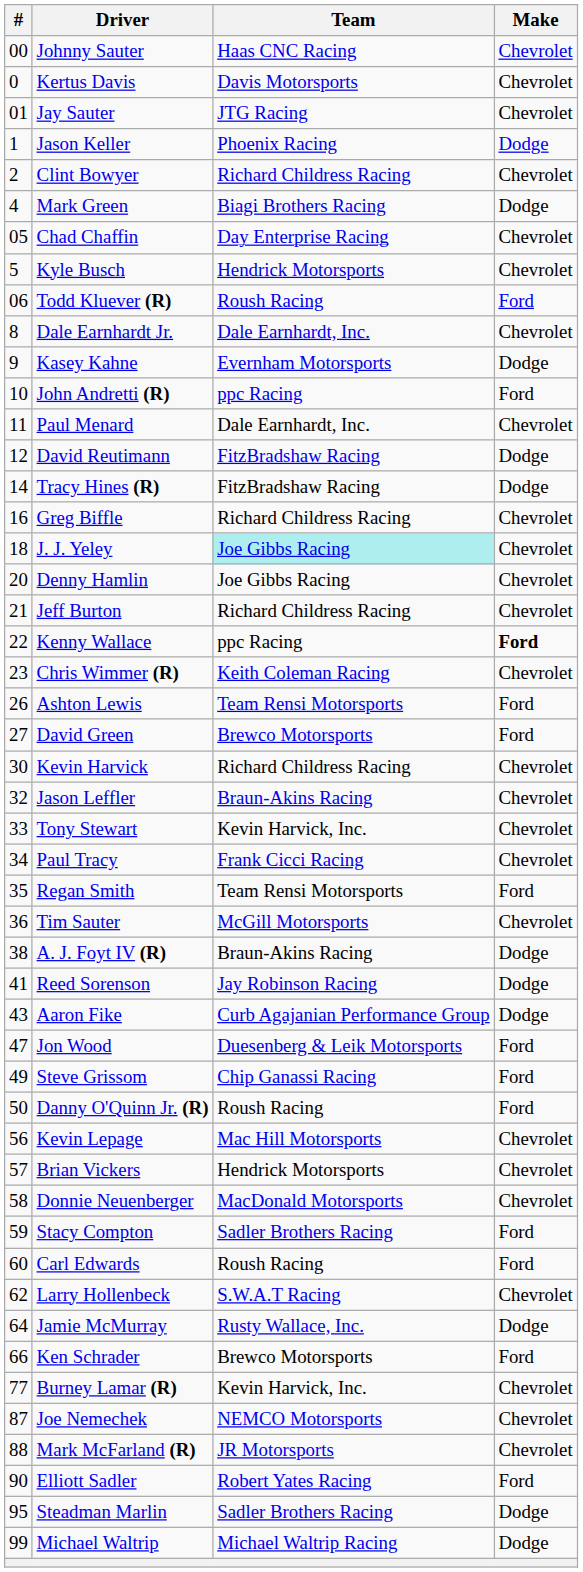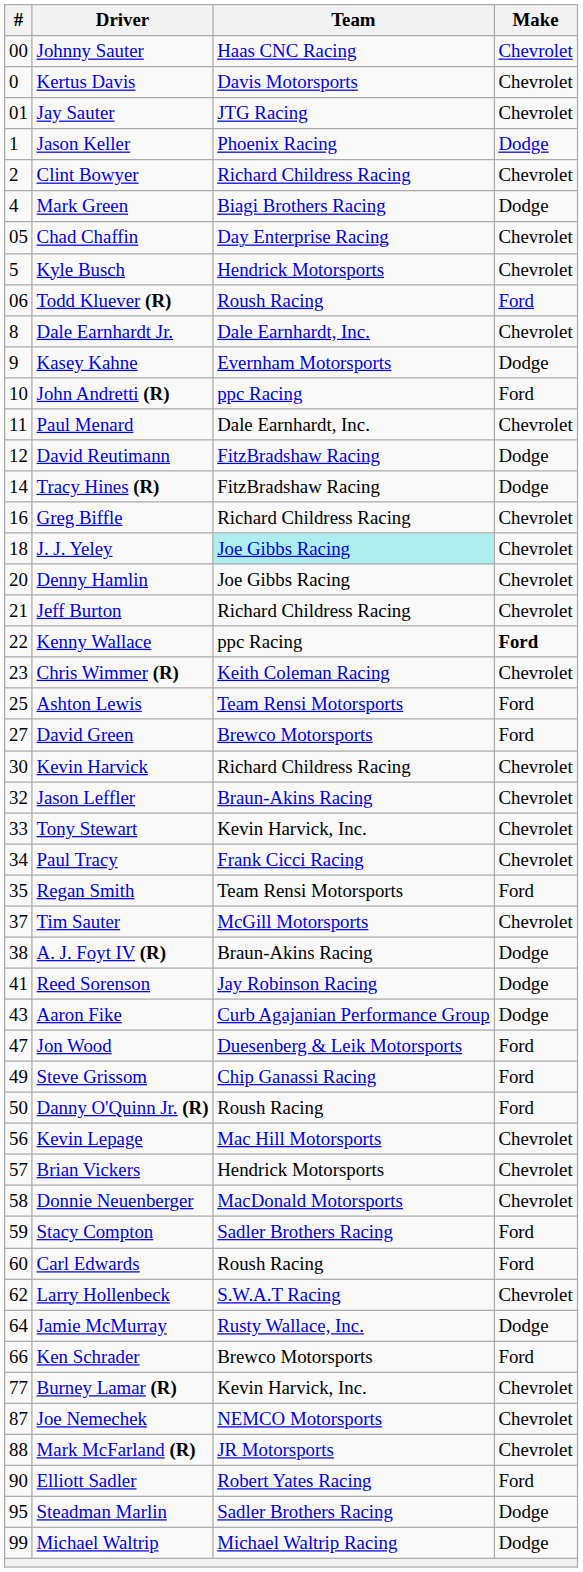 <table class="wikitable" style="font-size:95%">
 <tr>
 <th>#</th>
 <th>Driver</th>
 <th>Team</th>
 <th>Make</th>
 </tr>
 <tr>
 <td>00</td>
 <td><a href='#'>Johnny Sauter</a></td>
 <td><a href='#'>Haas CNC Racing</a></td>
 <td><a href='#'>Chevrolet</a></td>
 </tr>
 <tr>
 <td>0</td>
 <td><a href='#'>Kertus Davis</a></td>
 <td><a href='#'>Davis Motorsports</a></td>
 <td>Chevrolet</td>
 </tr>
 <tr>
 <td>01</td>
 <td><a href='#'>Jay Sauter</a></td>
 <td><a href='#'>JTG Racing</a></td>
 <td>Chevrolet</td>
 </tr>
 <tr>
 <td>1</td>
 <td><a href='#'>Jason Keller</a></td>
 <td><a href='#'>Phoenix Racing</a></td>
 <td><a href='#'>Dodge</a></td>
 </tr>
 <tr>
 <td>2</td>
 <td><a href='#'>Clint Bowyer</a></td>
 <td><a href='#'>Richard Childress Racing</a></td>
 <td>Chevrolet</td>
 </tr>
 <tr>
 <td>4</td>
 <td><a href='#'>Mark Green</a></td>
 <td><a href='#'>Biagi Brothers Racing</a></td>
 <td>Dodge</td>
 </tr>
 <tr>
 <td>05</td>
 <td><a href='#'>Chad Chaffin</a></td>
 <td><a href='#'>Day Enterprise Racing</a></td>
 <td>Chevrolet</td>
 </tr>
 <tr>
 <td>5</td>
 <td><a href='#'>Kyle Busch</a></td>
 <td><a href='#'>Hendrick Motorsports</a></td>
 <td>Chevrolet</td>
 </tr>
 <tr>
 <td>06</td>
 <td><a href='#'>Todd Kluever</a> <strong>(R)</strong></td>
 <td><a href='#'>Roush Racing</a></td>
 <td><a href='#'>Ford</a></td>
 </tr>
 <tr>
 <td>8</td>
 <td><a href='#'>Dale Earnhardt Jr.</a></td>
 <td><a href='#'>Dale Earnhardt, Inc.</a></td>
 <td>Chevrolet</td>
 </tr>
 <tr>
 <td>9</td>
 <td><a href='#'>Kasey Kahne</a></td>
 <td><a href='#'>Evernham Motorsports</a></td>
 <td>Dodge</td>
 </tr>
 <tr>
 <td>10</td>
 <td><a href='#'>John Andretti</a> <strong>(R)</strong></td>
 <td><a href='#'>ppc Racing</a></td>
 <td>Ford</td>
 </tr>
 <tr>
 <td>11</td>
 <td><a href='#'>Paul Menard</a></td>
 <td>Dale Earnhardt, Inc.</td>
 <td>Chevrolet</td>
 </tr>
 <tr>
 <td>12</td>
 <td><a href='#'>David Reutimann</a></td>
 <td><a href='#'>FitzBradshaw Racing</a></td>
 <td>Dodge</td>
 </tr>
 <tr>
 <td>14</td>
 <td><a href='#'>Tracy Hines</a> <strong>(R)</strong></td>
 <td>FitzBradshaw Racing</td>
 <td>Dodge</td>
 </tr>
 <tr>
 <td>16</td>
 <td><a href='#'>Greg Biffle</a></td>
 <td>Richard Childress Racing</td>
 <td>Chevrolet</td>
 </tr>
 <tr>
 <td>18</td>
 <td><a href='#'>J. J. Yeley</a></td>
 <td style="background: paleturquoise;"><a href='#'>Joe Gibbs Racing</a></td>
 <td>Chevrolet</td>
 </tr>
 <tr>
 <td>20</td>
 <td><a href='#'>Denny Hamlin</a></td>
 <td>Joe Gibbs Racing</td>
 <td>Chevrolet</td>
 </tr>
 <tr>
 <td>21</td>
 <td><a href='#'>Jeff Burton</a></td>
 <td>Richard Childress Racing</td>
 <td>Chevrolet</td>
 </tr>
 <tr>
 <td>22</td>
 <td><a href='#'>Kenny Wallace</a></td>
 <td>ppc Racing</td>
 <td><strong>Ford</strong></td>
 </tr>
 <tr>
 <td>23</td>
 <td><a href='#'>Chris Wimmer</a> <strong>(R)</strong></td>
 <td><a href='#'>Keith Coleman Racing</a></td>
 <td>Chevrolet</td>
 </tr>
 <tr>
-<td>26</td>
+<td>25</td>
 <td><a href='#'>Ashton Lewis</a></td>
 <td><a href='#'>Team Rensi Motorsports</a></td>
 <td>Ford</td>
 </tr>
 <tr>
 <td>27</td>
 <td><a href='#'>David Green</a></td>
 <td><a href='#'>Brewco Motorsports</a></td>
 <td>Ford</td>
 </tr>
 <tr>
 <td>30</td>
 <td><a href='#'>Kevin Harvick</a></td>
 <td>Richard Childress Racing</td>
 <td>Chevrolet</td>
 </tr>
 <tr>
 <td>32</td>
 <td><a href='#'>Jason Leffler</a></td>
 <td><a href='#'>Braun-Akins Racing</a></td>
 <td>Chevrolet</td>
 </tr>
 <tr>
 <td>33</td>
 <td><a href='#'>Tony Stewart</a></td>
 <td>Kevin Harvick, Inc.</td>
 <td>Chevrolet</td>
 </tr>
 <tr>
 <td>34</td>
 <td><a href='#'>Paul Tracy</a></td>
 <td><a href='#'>Frank Cicci Racing</a></td>
 <td>Chevrolet</td>
 </tr>
 <tr>
 <td>35</td>
 <td><a href='#'>Regan Smith</a></td>
 <td>Team Rensi Motorsports</td>
 <td>Ford</td>
 </tr>
 <tr>
-<td>36</td>
+<td>37</td>
 <td><a href='#'>Tim Sauter</a></td>
 <td><a href='#'>McGill Motorsports</a></td>
 <td>Chevrolet</td>
 </tr>
 <tr>
 <td>38</td>
 <td><a href='#'>A. J. Foyt IV</a> <strong>(R)</strong></td>
 <td>Braun-Akins Racing</td>
 <td>Dodge</td>
 </tr>
 <tr>
 <td>41</td>
 <td><a href='#'>Reed Sorenson</a></td>
 <td><a href='#'>Jay Robinson Racing</a></td>
 <td>Dodge</td>
 </tr>
 <tr>
 <td>43</td>
 <td><a href='#'>Aaron Fike</a></td>
 <td><a href='#'>Curb Agajanian Performance Group</a></td>
 <td>Dodge</td>
 </tr>
 <tr>
 <td>47</td>
 <td><a href='#'>Jon Wood</a></td>
 <td><a href='#'>Duesenberg & Leik Motorsports</a></td>
 <td>Ford</td>
 </tr>
 <tr>
 <td>49</td>
 <td><a href='#'>Steve Grissom</a></td>
 <td><a href='#'>Chip Ganassi Racing</a></td>
 <td>Ford</td>
 </tr>
 <tr>
 <td>50</td>
 <td><a href='#'>Danny O'Quinn Jr.</a> <strong>(R)</strong></td>
 <td>Roush Racing</td>
 <td>Ford</td>
 </tr>
 <tr>
 <td>56</td>
 <td><a href='#'>Kevin Lepage</a></td>
 <td><a href='#'>Mac Hill Motorsports</a></td>
 <td>Chevrolet</td>
 </tr>
 <tr>
 <td>57</td>
 <td><a href='#'>Brian Vickers</a></td>
 <td>Hendrick Motorsports</td>
 <td>Chevrolet</td>
 </tr>
 <tr>
 <td>58</td>
 <td><a href='#'>Donnie Neuenberger</a></td>
 <td><a href='#'>MacDonald Motorsports</a></td>
 <td>Chevrolet</td>
 </tr>
 <tr>
 <td>59</td>
 <td><a href='#'>Stacy Compton</a></td>
 <td><a href='#'>Sadler Brothers Racing</a></td>
 <td>Ford</td>
 </tr>
 <tr>
 <td>60</td>
 <td><a href='#'>Carl Edwards</a></td>
 <td>Roush Racing</td>
 <td>Ford</td>
 </tr>
 <tr>
 <td>62</td>
 <td><a href='#'>Larry Hollenbeck</a></td>
 <td><a href='#'>S.W.A.T Racing</a></td>
 <td>Chevrolet</td>
 </tr>
 <tr>
 <td>64</td>
 <td><a href='#'>Jamie McMurray</a></td>
 <td><a href='#'>Rusty Wallace, Inc.</a></td>
 <td>Dodge</td>
 </tr>
 <tr>
 <td>66</td>
 <td><a href='#'>Ken Schrader</a></td>
 <td>Brewco Motorsports</td>
 <td>Ford</td>
 </tr>
 <tr>
 <td>77</td>
 <td><a href='#'>Burney Lamar</a> <strong>(R)</strong></td>
 <td>Kevin Harvick, Inc.</td>
 <td>Chevrolet</td>
 </tr>
 <tr>
 <td>87</td>
 <td><a href='#'>Joe Nemechek</a></td>
 <td><a href='#'>NEMCO Motorsports</a></td>
 <td>Chevrolet</td>
 </tr>
 <tr>
 <td>88</td>
 <td><a href='#'>Mark McFarland</a> <strong>(R)</strong></td>
 <td><a href='#'>JR Motorsports</a></td>
 <td>Chevrolet</td>
 </tr>
 <tr>
 <td>90</td>
 <td><a href='#'>Elliott Sadler</a></td>
 <td><a href='#'>Robert Yates Racing</a></td>
 <td>Ford</td>
 </tr>
 <tr>
 <td>95</td>
 <td><a href='#'>Steadman Marlin</a></td>
 <td><a href='#'>Sadler Brothers Racing</a></td>
 <td>Dodge</td>
 </tr>
 <tr>
 <td>99</td>
 <td><a href='#'>Michael Waltrip</a></td>
 <td><a href='#'>Michael Waltrip Racing</a></td>
 <td>Dodge</td>
 </tr>
 <tr>
 <th colspan="4"></th>
 </tr>
 </table>
